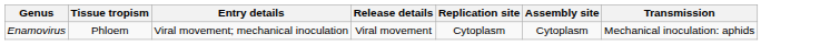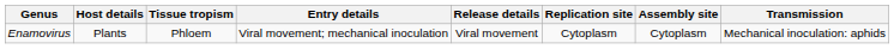 <table class="wikitable sortable" style="text-align:center">
 <tr>
 <th>Genus</th>
+<th>Host details</th>
 <th>Tissue tropism</th>
 <th>Entry details</th>
 <th>Release details</th>
 <th>Replication site</th>
 <th>Assembly site</th>
 <th>Transmission</th>
 </tr>
 <tr>
 <td><em>Enamovirus</em></td>
+<td>Plants</td>
 <td>Phloem</td>
 <td>Viral movement; mechanical inoculation</td>
 <td>Viral movement</td>
 <td>Cytoplasm</td>
 <td>Cytoplasm</td>
 <td>Mechanical inoculation: aphids</td>
 </tr>
 </table>
